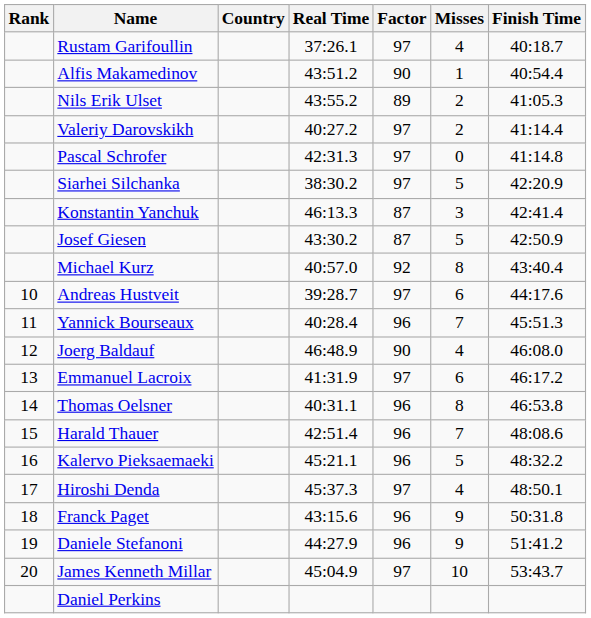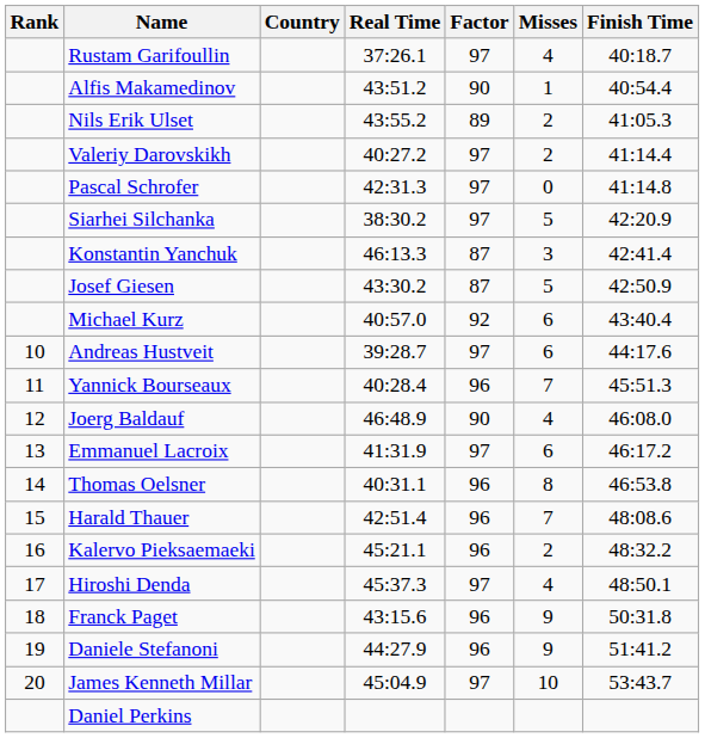 <table class="wikitable sortable" style="text-align:center">
 <tr>
 <th>Rank</th>
 <th>Name</th>
 <th>Country</th>
 <th>Real Time</th>
 <th>Factor</th>
 <th>Misses</th>
 <th>Finish Time</th>
 </tr>
 <tr>
 <td></td>
 <td align=left><a href='#'>Rustam Garifoullin</a></td>
 <td align=left></td>
 <td>37:26.1</td>
 <td>97</td>
 <td>4</td>
 <td>40:18.7</td>
 </tr>
 <tr>
 <td></td>
 <td align=left><a href='#'>Alfis Makamedinov</a></td>
 <td align=left></td>
 <td>43:51.2</td>
 <td>90</td>
 <td>1</td>
 <td>40:54.4</td>
 </tr>
 <tr>
 <td></td>
 <td align=left><a href='#'>Nils Erik Ulset</a></td>
 <td align=left></td>
 <td>43:55.2</td>
 <td>89</td>
 <td>2</td>
 <td>41:05.3</td>
 </tr>
 <tr>
 <td></td>
 <td align=left><a href='#'>Valeriy Darovskikh</a></td>
 <td align=left></td>
 <td>40:27.2</td>
 <td>97</td>
 <td>2</td>
 <td>41:14.4</td>
 </tr>
 <tr>
 <td></td>
 <td align=left><a href='#'>Pascal Schrofer</a></td>
 <td align=left></td>
 <td>42:31.3</td>
 <td>97</td>
 <td>0</td>
 <td>41:14.8</td>
 </tr>
 <tr>
 <td></td>
 <td align=left><a href='#'>Siarhei Silchanka</a></td>
 <td align=left></td>
 <td>38:30.2</td>
 <td>97</td>
 <td>5</td>
 <td>42:20.9</td>
 </tr>
 <tr>
 <td></td>
 <td align=left><a href='#'>Konstantin Yanchuk</a></td>
 <td align=left></td>
 <td>46:13.3</td>
 <td>87</td>
 <td>3</td>
 <td>42:41.4</td>
 </tr>
 <tr>
 <td></td>
 <td align=left><a href='#'>Josef Giesen</a></td>
 <td align=left></td>
 <td>43:30.2</td>
 <td>87</td>
 <td>5</td>
 <td>42:50.9</td>
 </tr>
 <tr>
 <td></td>
 <td align=left><a href='#'>Michael Kurz</a></td>
 <td align=left></td>
 <td>40:57.0</td>
 <td>92</td>
-<td>8</td>
+<td>6</td>
 <td>43:40.4</td>
 </tr>
 <tr>
 <td>10</td>
 <td align=left><a href='#'>Andreas Hustveit</a></td>
 <td align=left></td>
 <td>39:28.7</td>
 <td>97</td>
 <td>6</td>
 <td>44:17.6</td>
 </tr>
 <tr>
 <td>11</td>
 <td align=left><a href='#'>Yannick Bourseaux</a></td>
 <td align=left></td>
 <td>40:28.4</td>
 <td>96</td>
 <td>7</td>
 <td>45:51.3</td>
 </tr>
 <tr>
 <td>12</td>
 <td align=left><a href='#'>Joerg Baldauf</a></td>
 <td align=left></td>
 <td>46:48.9</td>
 <td>90</td>
 <td>4</td>
 <td>46:08.0</td>
 </tr>
 <tr>
 <td>13</td>
 <td align=left><a href='#'>Emmanuel Lacroix</a></td>
 <td align=left></td>
 <td>41:31.9</td>
 <td>97</td>
 <td>6</td>
 <td>46:17.2</td>
 </tr>
 <tr>
 <td>14</td>
 <td align=left><a href='#'>Thomas Oelsner</a></td>
 <td align=left></td>
 <td>40:31.1</td>
 <td>96</td>
 <td>8</td>
 <td>46:53.8</td>
 </tr>
 <tr>
 <td>15</td>
 <td align=left><a href='#'>Harald Thauer</a></td>
 <td align=left></td>
 <td>42:51.4</td>
 <td>96</td>
 <td>7</td>
 <td>48:08.6</td>
 </tr>
 <tr>
 <td>16</td>
 <td align=left><a href='#'>Kalervo Pieksaemaeki</a></td>
 <td align=left></td>
 <td>45:21.1</td>
 <td>96</td>
-<td>5</td>
+<td>2</td>
 <td>48:32.2</td>
 </tr>
 <tr>
 <td>17</td>
 <td align=left><a href='#'>Hiroshi Denda</a></td>
 <td align=left></td>
 <td>45:37.3</td>
 <td>97</td>
 <td>4</td>
 <td>48:50.1</td>
 </tr>
 <tr>
 <td>18</td>
 <td align=left><a href='#'>Franck Paget</a></td>
 <td align=left></td>
 <td>43:15.6</td>
 <td>96</td>
 <td>9</td>
 <td>50:31.8</td>
 </tr>
 <tr>
 <td>19</td>
 <td align=left><a href='#'>Daniele Stefanoni</a></td>
 <td align=left></td>
 <td>44:27.9</td>
 <td>96</td>
 <td>9</td>
 <td>51:41.2</td>
 </tr>
 <tr>
 <td>20</td>
 <td align=left><a href='#'>James Kenneth Millar</a></td>
 <td align=left></td>
 <td>45:04.9</td>
 <td>97</td>
 <td>10</td>
 <td>53:43.7</td>
 </tr>
 <tr>
 <td></td>
 <td align=left><a href='#'>Daniel Perkins</a></td>
 <td align=left></td>
 <td></td>
 <td></td>
 <td></td>
 <td></td>
 </tr>
 </table>
